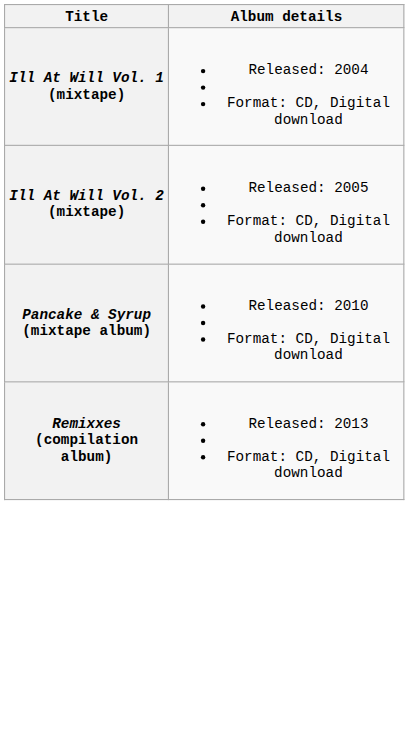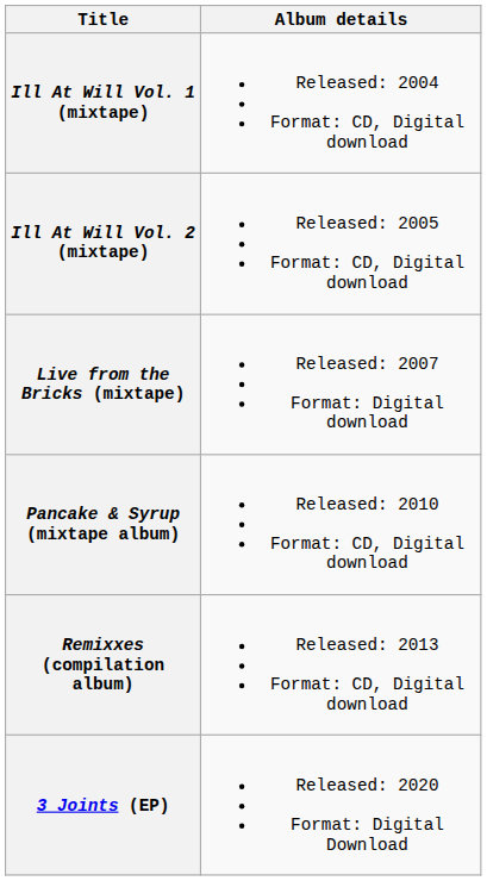 <table class="wikitable plainrowheaders" style="text-align:center;">
 <tr>
 <th scope="col" style="width:11em;">Title</th>
 <th scope="col" style="width:16em;">Album details</th>
 </tr>
 <tr>
 <th scope="row"><em>Ill At Will Vol. 1</em> (mixtape)</th>
 <td><br><ul><li>Released: 2004</li><li></li><li>Format: CD, Digital download</li></ul></td>
 </tr>
 <tr>
 <th scope="row"><em>Ill At Will Vol. 2</em> (mixtape)</th>
 <td><br><ul><li>Released: 2005</li><li></li><li>Format: CD, Digital download</li></ul></td>
 </tr>
 <tr>
+<th scope="row"><em>Live from the Bricks</em> (mixtape)</th>
+<td><br><ul><li>Released: 2007</li><li></li><li>Format: Digital download</li></ul></td>
+</tr>
+<tr>
 <th scope="row"><em>Pancake & Syrup</em> (mixtape album)</th>
 <td><br><ul><li>Released: 2010</li><li></li><li>Format: CD, Digital download</li></ul></td>
 </tr>
 <tr>
 <th scope="row"><em>Remixxes</em> (compilation album)</th>
 <td><br><ul><li>Released: 2013</li><li></li><li>Format: CD, Digital download</li></ul></td>
 </tr>
+<tr>
+<th scope="row"><em><a href='#'>3 Joints</a></em> (EP)</th>
+<td><br><ul><li>Released: 2020</li><li></li><li>Format: Digital Download</li></ul></td>
+</tr>
 </table>
